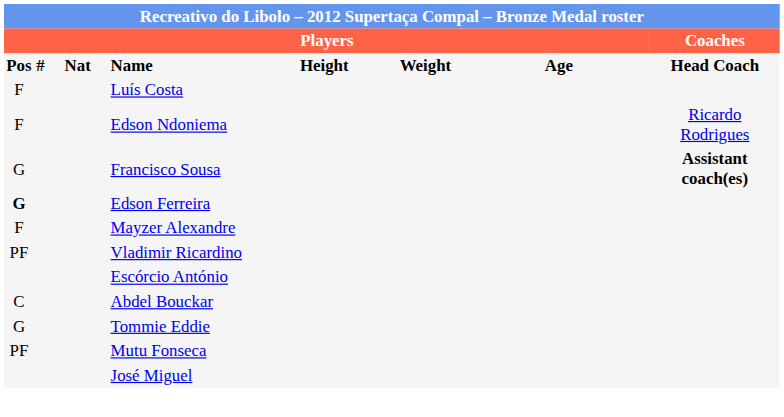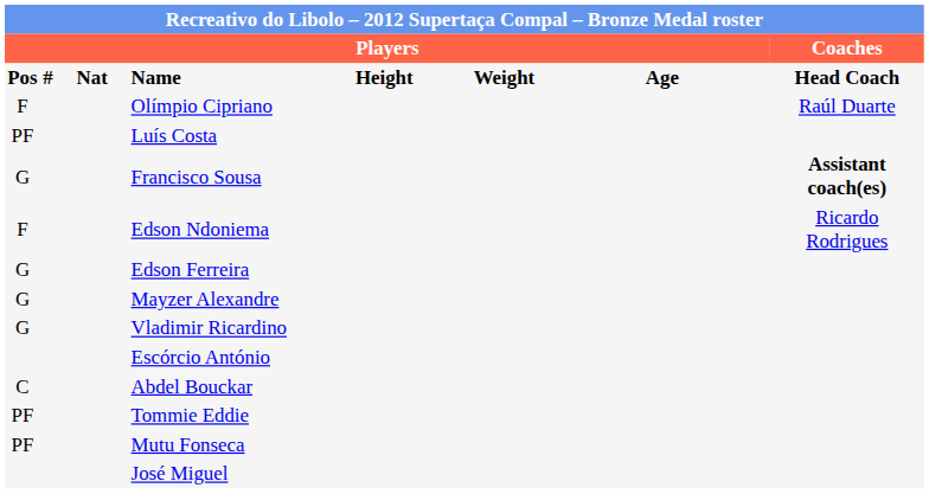 <table border=0 cellpadding=2 cellspacing=0  |- bgcolor=#f5f5f5 style="text-align:center; font-size:90%;" width=75%>
 <tr>
 <td colspan="8" style="background: #6495ed; color: white"><strong>Recreativo do Libolo – 2012 Supertaça Compal – Bronze Medal roster</strong></td>
 </tr>
 <tr>
 <td colspan="7" style="background: #ff6347; color: white"><strong>Players</strong></td>
 <td style="background: #ff6347; color: white"><strong>Coaches</strong></td>
 </tr>
 <tr style="background=#f5f5f5; color: black">
 <th width=5px>Pos</th>
 <th width=5px>#</th>
 <th width=50px>Nat</th>
 <th width=135px align=left>Name</th>
 <th width=100px>Height</th>
 <th width=70px>Weight</th>
 <th width=160px>Age</th>
 <th width=110px>Head Coach</th>
 </tr>
 <tr>
 <td>F</td>
 <td></td>
 <td></td>
+<td align=left><a href='#'>Olímpio Cipriano</a></td>
+<td><span></span></td>
+<td><span></span></td>
+<td><span></span></td>
+<td> <a href='#'>Raúl Duarte</a></td>
+</tr>
+<tr>
+<td>PF</td>
+<td></td>
+<td></td>
 <td align=left><a href='#'>Luís Costa</a></td>
 <td><span></span></td>
 <td><span></span></td>
 <td><span></span></td>
+</tr>
+<tr>
+<td>G</td>
+<td></td>
+<td></td>
+<td align=left><a href='#'>Francisco Sousa</a></td>
+<td><span></span></td>
+<td></td>
+<td><span></span></td>
+<td><strong>Assistant coach(es)</strong></td>
 </tr>
 <tr>
 <td>F</td>
 <td></td>
 <td></td>
 <td align=left><a href='#'>Edson Ndoniema</a></td>
 <td><span></span></td>
 <td></td>
 <td><span></span></td>
 <td> <a href='#'>Ricardo Rodrigues</a></td>
 </tr>
 <tr>
 <td>G</td>
 <td></td>
 <td></td>
-<td align=left><a href='#'>Francisco Sousa</a></td>
-<td><span></span></td>
-<td></td>
-<td><span></span></td>
-<td><strong>Assistant coach(es)</strong></td>
-</tr>
-<tr>
-<td><strong>G</strong></td>
-<td></td>
-<td></td>
 <td align=left><a href='#'>Edson Ferreira</a></td>
 <td><span></span></td>
 <td></td>
 <td><span></span></td>
 </tr>
 <tr>
-<td>F</td>
+<td>G</td>
 <td></td>
 <td></td>
 <td align=left><a href='#'>Mayzer Alexandre</a></td>
 <td><span></span></td>
 <td></td>
 <td><span></span></td>
 </tr>
 <tr>
-<td>PF</td>
+<td>G</td>
 <td></td>
 <td></td>
 <td align=left><a href='#'>Vladimir Ricardino</a></td>
 <td><span></span></td>
 <td><span></span></td>
 <td><span></span></td>
 </tr>
 <tr>
 <td></td>
 <td></td>
 <td></td>
 <td align=left><a href='#'>Escórcio António</a></td>
 <td></td>
 <td></td>
 <td></td>
 </tr>
 <tr>
 <td>C</td>
 <td></td>
 <td></td>
 <td align=left><a href='#'>Abdel Bouckar</a></td>
 <td><span></span></td>
 <td><span></span></td>
 <td><span></span></td>
 </tr>
 <tr>
-<td>G</td>
+<td>PF</td>
 <td></td>
 <td></td>
 <td align=left><a href='#'>Tommie Eddie</a></td>
 <td><span></span></td>
 <td></td>
 <td><span></span></td>
 </tr>
 <tr>
 <td>PF</td>
 <td></td>
 <td></td>
 <td align=left><a href='#'>Mutu Fonseca</a></td>
 <td><span></span></td>
 <td></td>
 <td><span></span></td>
 </tr>
 <tr>
 <td></td>
 <td></td>
 <td></td>
 <td align=left><a href='#'>José Miguel</a></td>
 <td></td>
 <td></td>
 <td><span></span></td>
 </tr>
 </table>
